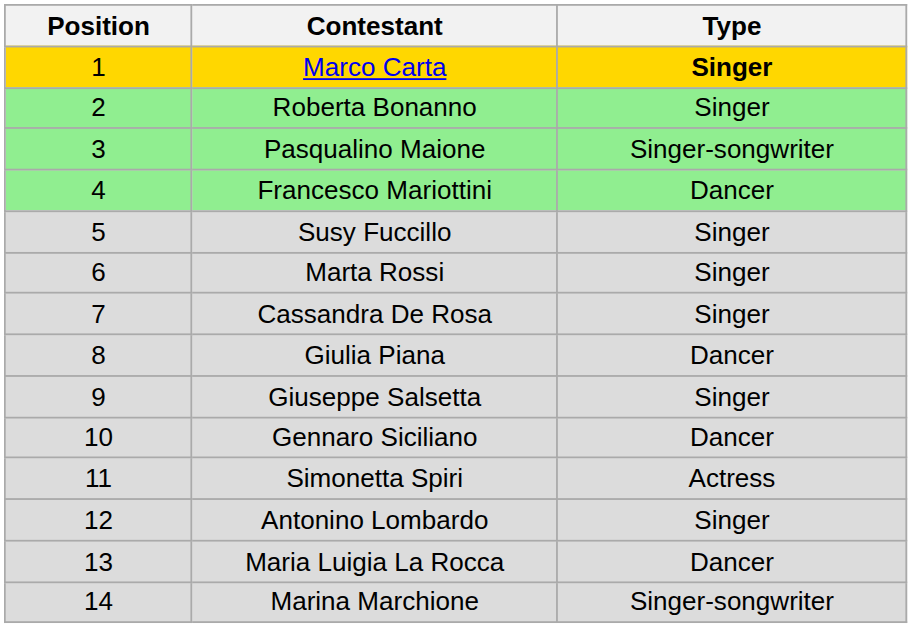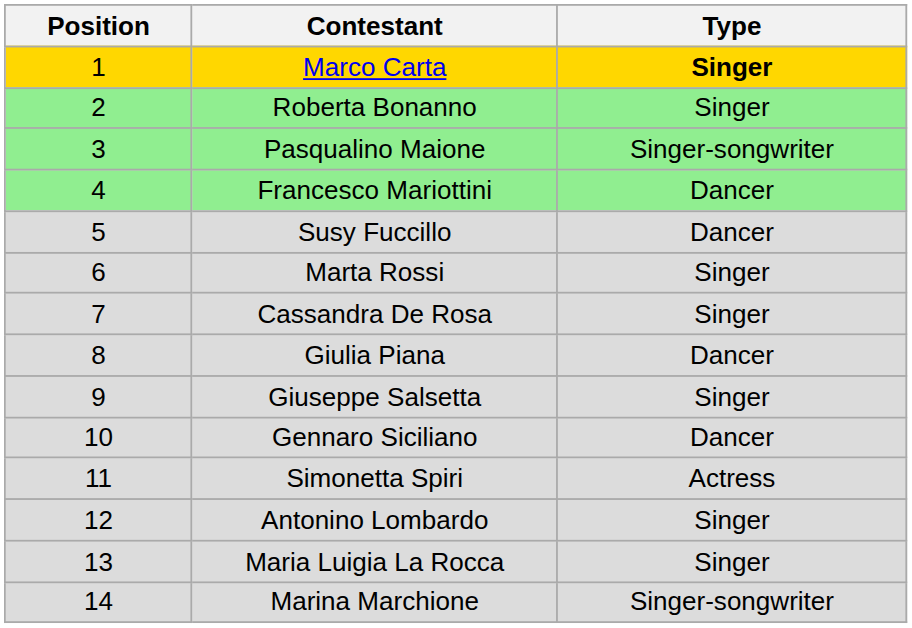 <table class="wikitable" style="text-align:center; font-size:90%; border-collapse:collapse;" width=80%>
 <tr>
 <th width=4%>Position</th>
 <th width="12%" align="center">Contestant</th>
 <th width=12%>Type</th>
 </tr>
 <tr>
 <td style="color:black; background:gold;">1</td>
 <td style="color:black; background:gold;"><a href='#'>Marco Carta</a></td>
 <td style="color:black; background:gold;"><strong>Singer</strong></td>
 </tr>
 <tr>
 <td style="color:black; background:LightGreen;">2</td>
 <td style="color:black; background:LightGreen;">Roberta Bonanno</td>
 <td style="color:black; background:LightGreen;">Singer</td>
 </tr>
 <tr>
 <td style="color:black; background:LightGreen;">3</td>
 <td style="color:black; background:LightGreen;">Pasqualino Maione</td>
 <td style="color:black; background:LightGreen;">Singer-songwriter</td>
 </tr>
 <tr>
 <td style="color:black; background:LightGreen;">4</td>
 <td style="color:black; background:LightGreen;">Francesco Mariottini</td>
 <td style="color:black; background:LightGreen;">Dancer</td>
 </tr>
 <tr>
 <td style="background:#DCDCDC;">5</td>
 <td style="background:#DCDCDC;">Susy Fuccillo</td>
-<td style="background:#DCDCDC;">Singer</td>
+<td style="background:#DCDCDC;">Dancer</td>
 </tr>
 <tr>
 <td style="background:#DCDCDC;">6</td>
 <td style="background:#DCDCDC;">Marta Rossi</td>
 <td style="background:#DCDCDC;">Singer</td>
 </tr>
 <tr>
 <td style="background:#DCDCDC;">7</td>
 <td style="background:#DCDCDC;">Cassandra De Rosa</td>
 <td style="background:#DCDCDC;">Singer</td>
 </tr>
 <tr>
 <td style="background:#DCDCDC;">8</td>
 <td style="background:#DCDCDC;">Giulia Piana</td>
 <td style="background:#DCDCDC;">Dancer</td>
 </tr>
 <tr>
 <td style="background:#DCDCDC;">9</td>
 <td style="background:#DCDCDC;">Giuseppe Salsetta</td>
 <td style="background:#DCDCDC;">Singer</td>
 </tr>
 <tr>
 <td style="background:#DCDCDC;">10</td>
 <td style="background:#DCDCDC;">Gennaro Siciliano</td>
 <td style="background:#DCDCDC;">Dancer</td>
 </tr>
 <tr>
 <td style="background:#DCDCDC;">11</td>
 <td style="background:#DCDCDC;">Simonetta Spiri</td>
 <td style="background:#DCDCDC;">Actress</td>
 </tr>
 <tr>
 <td style="background:#DCDCDC;">12</td>
 <td style="background:#DCDCDC;">Antonino Lombardo</td>
 <td style="background:#DCDCDC;">Singer</td>
 </tr>
 <tr>
 <td style="background:#DCDCDC;">13</td>
 <td style="background:#DCDCDC;">Maria Luigia La Rocca</td>
-<td style="background:#DCDCDC;">Dancer</td>
+<td style="background:#DCDCDC;">Singer</td>
 </tr>
 <tr>
 <td style="background:#DCDCDC;">14</td>
 <td style="background:#DCDCDC;">Marina Marchione</td>
 <td style="background:#DCDCDC;">Singer-songwriter</td>
 </tr>
 </table>
